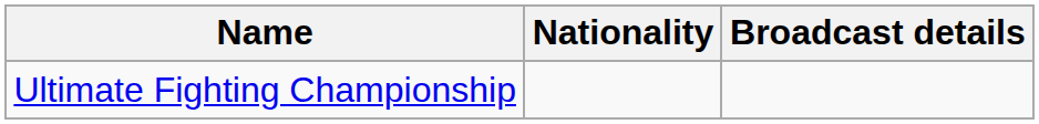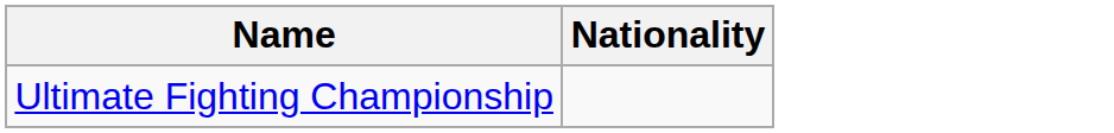 <table class="wikitable">
 <tr>
 <th>Name</th>
 <th>Nationality</th>
-<th>Broadcast details</th>
 </tr>
 <tr>
 <td><a href='#'>Ultimate Fighting Championship</a></td>
 <td></td>
-<td></td>
 </tr>
 </table>
